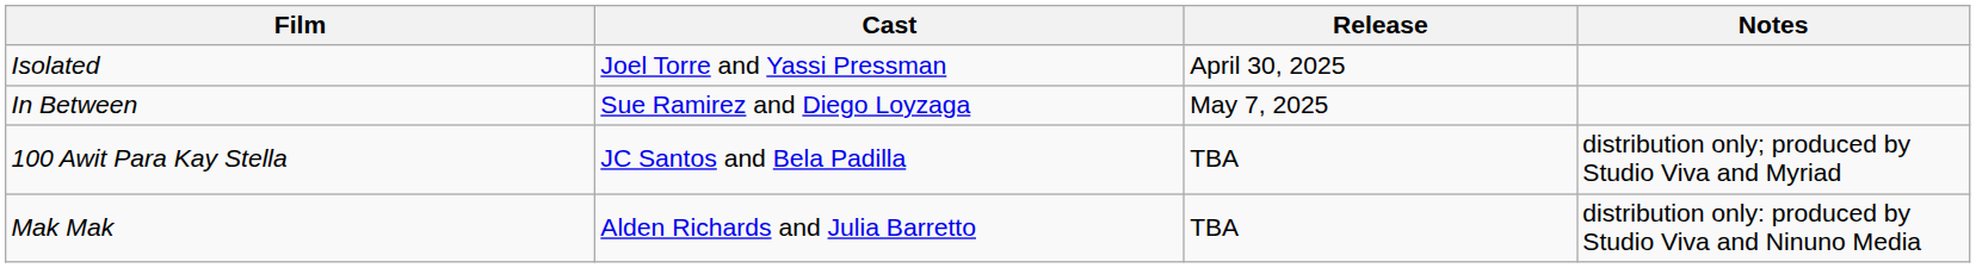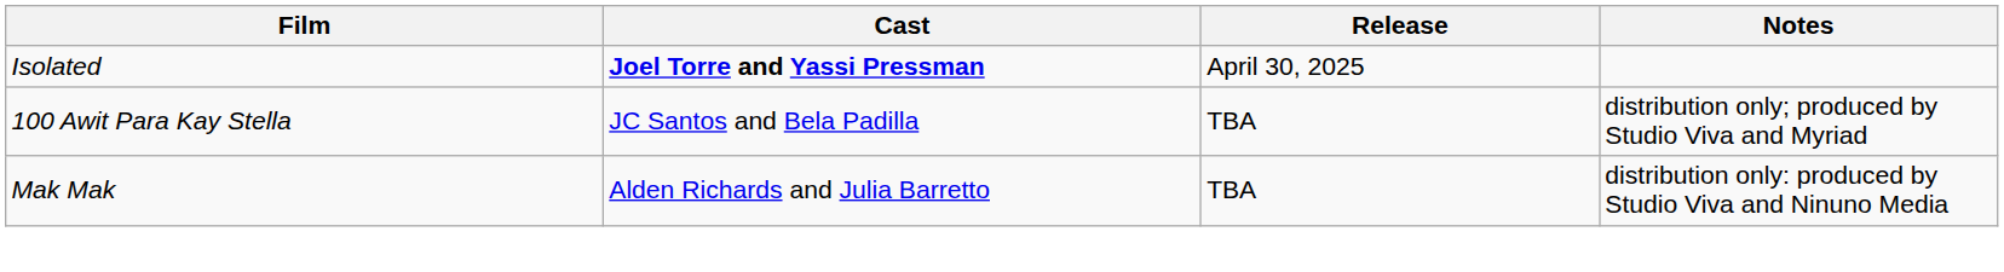 <table class="wikitable sortable">
 <tr>
 <th style="width:30%;">Film </th>
 <th style="width:30%;">Cast</th>
 <th style="width:20%;">Release</th>
 <th style="width:20%;">Notes</th>
 </tr>
 <tr>
 <td><em>Isolated</em></td>
-<td><a href='#'>Joel Torre</a> and <a href='#'>Yassi Pressman</a></td>
+<td><strong><a href='#'>Joel Torre</a> and <a href='#'>Yassi Pressman</a></strong></td>
 <td>April 30, 2025</td>
-<td></td>
-</tr>
-<tr>
-<td><em>In Between</em></td>
-<td><a href='#'>Sue Ramirez</a> and <a href='#'>Diego Loyzaga</a></td>
-<td>May 7, 2025</td>
 <td></td>
 </tr>
 <tr>
 <td><em>100 Awit Para Kay Stella</em></td>
 <td><a href='#'>JC Santos</a> and <a href='#'>Bela Padilla</a></td>
 <td>TBA</td>
 <td>distribution only; produced by Studio Viva and Myriad</td>
 </tr>
 <tr>
 <td><em>Mak Mak</em></td>
 <td><a href='#'>Alden Richards</a> and <a href='#'>Julia Barretto</a></td>
 <td>TBA</td>
 <td>distribution only: produced by Studio Viva and Ninuno Media</td>
 </tr>
 </table>
